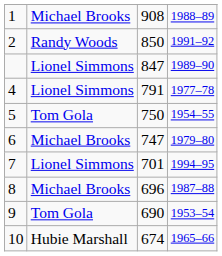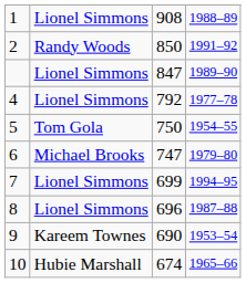 <table class="wikitable">
 <tr>
 </tr>
 <tr>
 <td>1</td>
-<td><a href='#'>Michael Brooks</a></td>
+<td><a href='#'>Lionel Simmons</a></td>
 <td>908</td>
 <td style="font-size:80%;"><a href='#'>1988–89</a></td>
 </tr>
 <tr>
 <td>2</td>
 <td><a href='#'>Randy Woods</a></td>
 <td>850</td>
 <td style="font-size:80%;"><a href='#'>1991–92</a></td>
 </tr>
 <tr>
 <td></td>
 <td><a href='#'>Lionel Simmons</a></td>
 <td>847</td>
 <td style="font-size:80%;"><a href='#'>1989–90</a></td>
 </tr>
 <tr>
 <td>4</td>
 <td><a href='#'>Lionel Simmons</a></td>
-<td>791</td>
+<td>792</td>
 <td style="font-size:80%;"><a href='#'>1977–78</a></td>
 </tr>
 <tr>
 <td>5</td>
 <td><a href='#'>Tom Gola</a></td>
 <td>750</td>
 <td style="font-size:80%;"><a href='#'>1954–55</a></td>
 </tr>
 <tr>
 <td>6</td>
 <td><a href='#'>Michael Brooks</a></td>
 <td>747</td>
 <td style="font-size:80%;"><a href='#'>1979–80</a></td>
 </tr>
 <tr>
 <td>7</td>
 <td><a href='#'>Lionel Simmons</a></td>
-<td>701</td>
+<td>699</td>
 <td style="font-size:80%;"><a href='#'>1994–95</a></td>
 </tr>
 <tr>
 <td>8</td>
-<td><a href='#'>Michael Brooks</a></td>
+<td><a href='#'>Lionel Simmons</a></td>
 <td>696</td>
 <td style="font-size:80%;"><a href='#'>1987–88</a></td>
 </tr>
 <tr>
 <td>9</td>
-<td><a href='#'>Tom Gola</a></td>
+<td>Kareem Townes</td>
 <td>690</td>
 <td style="font-size:80%;"><a href='#'>1953–54</a></td>
 </tr>
 <tr>
 <td>10</td>
 <td>Hubie Marshall</td>
 <td>674</td>
 <td style="font-size:80%;"><a href='#'>1965–66</a></td>
 </tr>
 </table>
